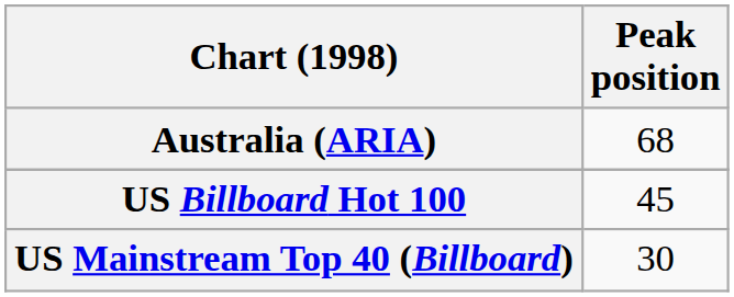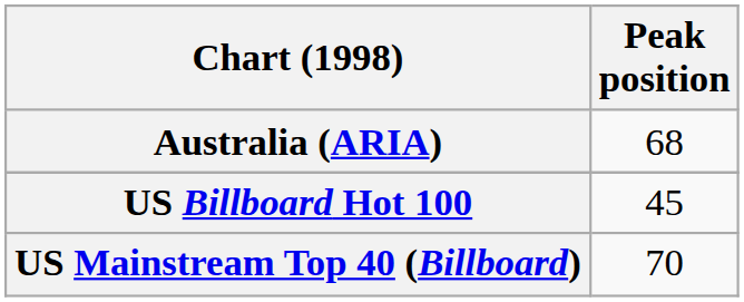 <table class="wikitable sortable plainrowheaders" style="text-align:center">
 <tr>
 <th>Chart (1998)</th>
 <th>Peak<br>position</th>
 </tr>
 <tr>
 <th scope="row">Australia (<a href='#'>ARIA</a>)</th>
 <td>68</td>
 </tr>
 <tr>
 </tr>
 <tr>
 </tr>
 <tr>
 </tr>
 <tr>
 </tr>
 <tr>
 </tr>
 <tr>
 </tr>
 <tr>
 <th scope="row">US <a href='#'><em>Billboard</em> Hot 100</a></th>
 <td>45</td>
 </tr>
 <tr>
 <th scope="row">US <a href='#'>Mainstream Top 40</a> (<em><a href='#'>Billboard</a></em>)</th>
-<td>30</td>
+<td>70</td>
 </tr>
 </table>
